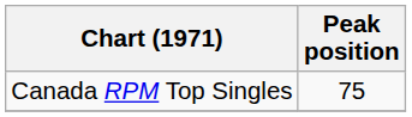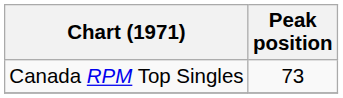 <table class="wikitable">
 <tr>
 <th align="left">Chart (1971)</th>
 <th align="left">Peak<br>position</th>
 </tr>
 <tr>
 <td>Canada <em><a href='#'>RPM</a></em> Top Singles</td>
-<td style="text-align:center;">75</td>
+<td style="text-align:center;">73</td>
 </tr>
 <tr>
 </tr>
 </table>
